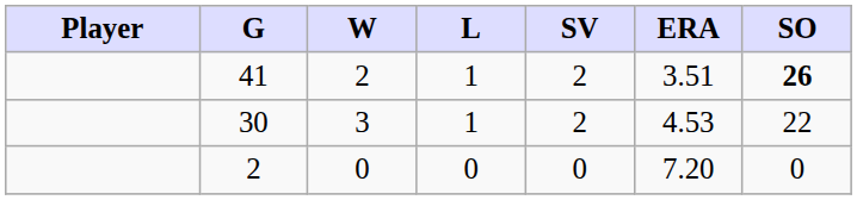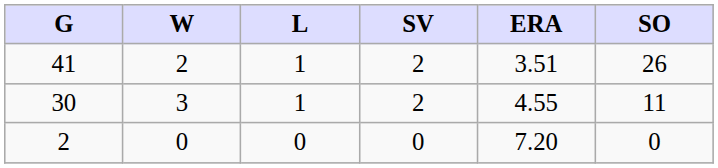 <table class="wikitable sortable">
 <tr>
-<th style="background:#ddf; width:16%;">Player</th>
 <th style="background:#ddf; width:9%;">G</th>
 <th style="background:#ddf; width:9%;">W</th>
 <th style="background:#ddf; width:9%;">L</th>
 <th style="background:#ddf; width:9%;">SV</th>
 <th style="background:#ddf; width:9%;">ERA</th>
 <th style="background:#ddf; width:9%;">SO</th>
 </tr>
 <tr style="text-align:center;">
-<td></td>
 <td>41</td>
 <td>2</td>
 <td>1</td>
 <td>2</td>
 <td>3.51</td>
-<td><strong>26</strong></td>
+<td>26</td>
 </tr>
 <tr style="text-align:center;">
-<td></td>
 <td>30</td>
 <td>3</td>
 <td>1</td>
 <td>2</td>
-<td>4.53</td>
-<td>22</td>
+<td>4.55</td>
+<td>11</td>
 </tr>
 <tr style="text-align:center;">
-<td></td>
 <td>2</td>
 <td>0</td>
 <td>0</td>
 <td>0</td>
 <td>7.20</td>
 <td>0</td>
 </tr>
 </table>
